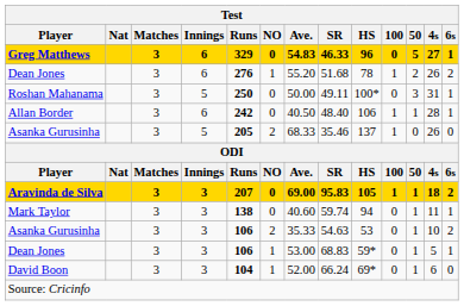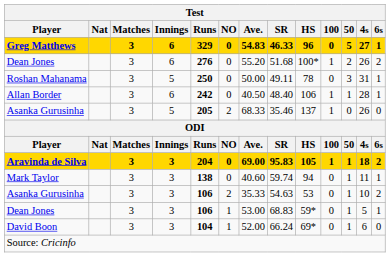 <table class="wikitable">
 <tr>
 <th colspan="13">Test</th>
 </tr>
 <tr>
 <th>Player</th>
 <th>Nat</th>
 <th>Matches</th>
 <th>Innings</th>
 <th>Runs</th>
 <th>NO</th>
 <th>Ave.</th>
 <th>SR</th>
 <th>HS</th>
 <th>100</th>
 <th>50</th>
 <th>4<small>s</small></th>
 <th>6<small>s</small></th>
 </tr>
 <tr style="background:gold;">
 <td><strong><a href='#'>Greg Matthews</a></strong></td>
 <td style="text-align:center;"></td>
 <td style="text-align:center;"><strong>3</strong></td>
 <td style="text-align:center;"><strong>6</strong></td>
 <td style="text-align:center;"><strong>329</strong></td>
 <td style="text-align:center;"><strong>0</strong></td>
 <td style="text-align:center;"><strong>54.83</strong></td>
 <td style="text-align:center;"><strong>46.33</strong></td>
 <td style="text-align:center;"><strong>96</strong></td>
 <td style="text-align:center;"><strong>0</strong></td>
 <td style="text-align:center;"><strong>5</strong></td>
 <td style="text-align:center;"><strong>27</strong></td>
 <td style="text-align:center;"><strong>1</strong></td>
 </tr>
 <tr>
 <td><a href='#'>Dean Jones</a></td>
 <td style="text-align:center;"></td>
 <td style="text-align:center;">3</td>
 <td style="text-align:center;">6</td>
 <td style="text-align:center;"><strong>276</strong></td>
-<td style="text-align:center;">1</td>
+<td style="text-align:center;">0</td>
 <td style="text-align:center;">55.20</td>
 <td style="text-align:center;">51.68</td>
-<td style="text-align:center;">78</td>
+<td style="text-align:center;">100*</td>
 <td style="text-align:center;">1</td>
 <td style="text-align:center;">2</td>
 <td style="text-align:center;">26</td>
 <td style="text-align:center;">2</td>
 </tr>
 <tr>
 <td><a href='#'>Roshan Mahanama</a></td>
 <td style="text-align:center;"></td>
 <td style="text-align:center;">3</td>
 <td style="text-align:center;">5</td>
 <td style="text-align:center;"><strong>250</strong></td>
 <td style="text-align:center;">0</td>
 <td style="text-align:center;">50.00</td>
 <td style="text-align:center;">49.11</td>
-<td style="text-align:center;">100*</td>
+<td style="text-align:center;">78</td>
 <td style="text-align:center;">0</td>
 <td style="text-align:center;">3</td>
 <td style="text-align:center;">31</td>
 <td style="text-align:center;">1</td>
 </tr>
 <tr>
 <td><a href='#'>Allan Border</a></td>
 <td style="text-align:center;"></td>
 <td style="text-align:center;">3</td>
 <td style="text-align:center;">6</td>
 <td style="text-align:center;"><strong>242</strong></td>
 <td style="text-align:center;">0</td>
 <td style="text-align:center;">40.50</td>
 <td style="text-align:center;">48.40</td>
 <td style="text-align:center;">106</td>
 <td style="text-align:center;">1</td>
 <td style="text-align:center;">1</td>
 <td style="text-align:center;">28</td>
 <td style="text-align:center;">1</td>
 </tr>
 <tr>
 <td><a href='#'>Asanka Gurusinha</a></td>
 <td style="text-align:center;"></td>
 <td style="text-align:center;">3</td>
 <td style="text-align:center;">5</td>
 <td style="text-align:center;"><strong>205</strong></td>
 <td style="text-align:center;">2</td>
 <td style="text-align:center;">68.33</td>
 <td style="text-align:center;">35.46</td>
 <td style="text-align:center;">137</td>
 <td style="text-align:center;">1</td>
 <td style="text-align:center;">0</td>
 <td style="text-align:center;">26</td>
 <td style="text-align:center;">0</td>
 </tr>
 <tr>
 <th colspan="13">ODI</th>
 </tr>
 <tr>
 <th>Player</th>
 <th>Nat</th>
 <th>Matches</th>
 <th>Innings</th>
 <th>Runs</th>
 <th>NO</th>
 <th>Ave.</th>
 <th>SR</th>
 <th>HS</th>
 <th>100</th>
 <th>50</th>
 <th>4<small>s</small></th>
 <th>6<small>s</small></th>
 </tr>
 <tr style="background:gold;">
 <td><strong><a href='#'>Aravinda de Silva</a></strong></td>
 <td></td>
 <td style="text-align:center;"><strong>3</strong></td>
 <td style="text-align:center;"><strong>3</strong></td>
-<td style="text-align:center;"><strong>207</strong></td>
+<td style="text-align:center;"><strong>204</strong></td>
 <td style="text-align:center;"><strong>0</strong></td>
 <td style="text-align:center;"><strong>69.00</strong></td>
 <td style="text-align:center;"><strong>95.83</strong></td>
 <td style="text-align:center;"><strong>105</strong></td>
 <td style="text-align:center;"><strong>1</strong></td>
 <td style="text-align:center;"><strong>1</strong></td>
 <td style="text-align:center;"><strong>18</strong></td>
 <td style="text-align:center;"><strong>2</strong></td>
 </tr>
 <tr>
 <td><a href='#'>Mark Taylor</a></td>
 <td></td>
 <td style="text-align:center;">3</td>
 <td style="text-align:center;">3</td>
 <td style="text-align:center;"><strong>138</strong></td>
 <td style="text-align:center;">0</td>
 <td style="text-align:center;">40.60</td>
 <td style="text-align:center;">59.74</td>
 <td style="text-align:center;">94</td>
 <td style="text-align:center;">0</td>
 <td style="text-align:center;">1</td>
 <td style="text-align:center;">11</td>
 <td style="text-align:center;">1</td>
 </tr>
 <tr>
 <td><a href='#'>Asanka Gurusinha</a></td>
 <td></td>
 <td style="text-align:center;">3</td>
 <td style="text-align:center;">3</td>
 <td style="text-align:center;"><strong>106</strong></td>
 <td style="text-align:center;">2</td>
 <td style="text-align:center;">35.33</td>
 <td style="text-align:center;">54.63</td>
 <td style="text-align:center;">53</td>
 <td style="text-align:center;">0</td>
 <td style="text-align:center;">1</td>
 <td style="text-align:center;">10</td>
 <td style="text-align:center;">2</td>
 </tr>
 <tr>
 <td><a href='#'>Dean Jones</a></td>
 <td></td>
 <td style="text-align:center;">3</td>
 <td style="text-align:center;">3</td>
 <td style="text-align:center;"><strong>106</strong></td>
 <td style="text-align:center;">1</td>
 <td style="text-align:center;">53.00</td>
 <td style="text-align:center;">68.83</td>
 <td style="text-align:center;">59*</td>
 <td style="text-align:center;">0</td>
 <td style="text-align:center;">1</td>
 <td style="text-align:center;">5</td>
 <td style="text-align:center;">1</td>
 </tr>
 <tr>
 <td><a href='#'>David Boon</a></td>
 <td></td>
 <td style="text-align:center;">3</td>
 <td style="text-align:center;">3</td>
 <td style="text-align:center;"><strong>104</strong></td>
 <td style="text-align:center;">1</td>
 <td style="text-align:center;">52.00</td>
 <td style="text-align:center;">66.24</td>
 <td style="text-align:center;">69*</td>
 <td style="text-align:center;">0</td>
 <td style="text-align:center;">1</td>
 <td style="text-align:center;">6</td>
 <td style="text-align:center;">0</td>
 </tr>
 <tr>
 <td colspan="13">Source: <em>Cricinfo</em></td>
 </tr>
 </table>
